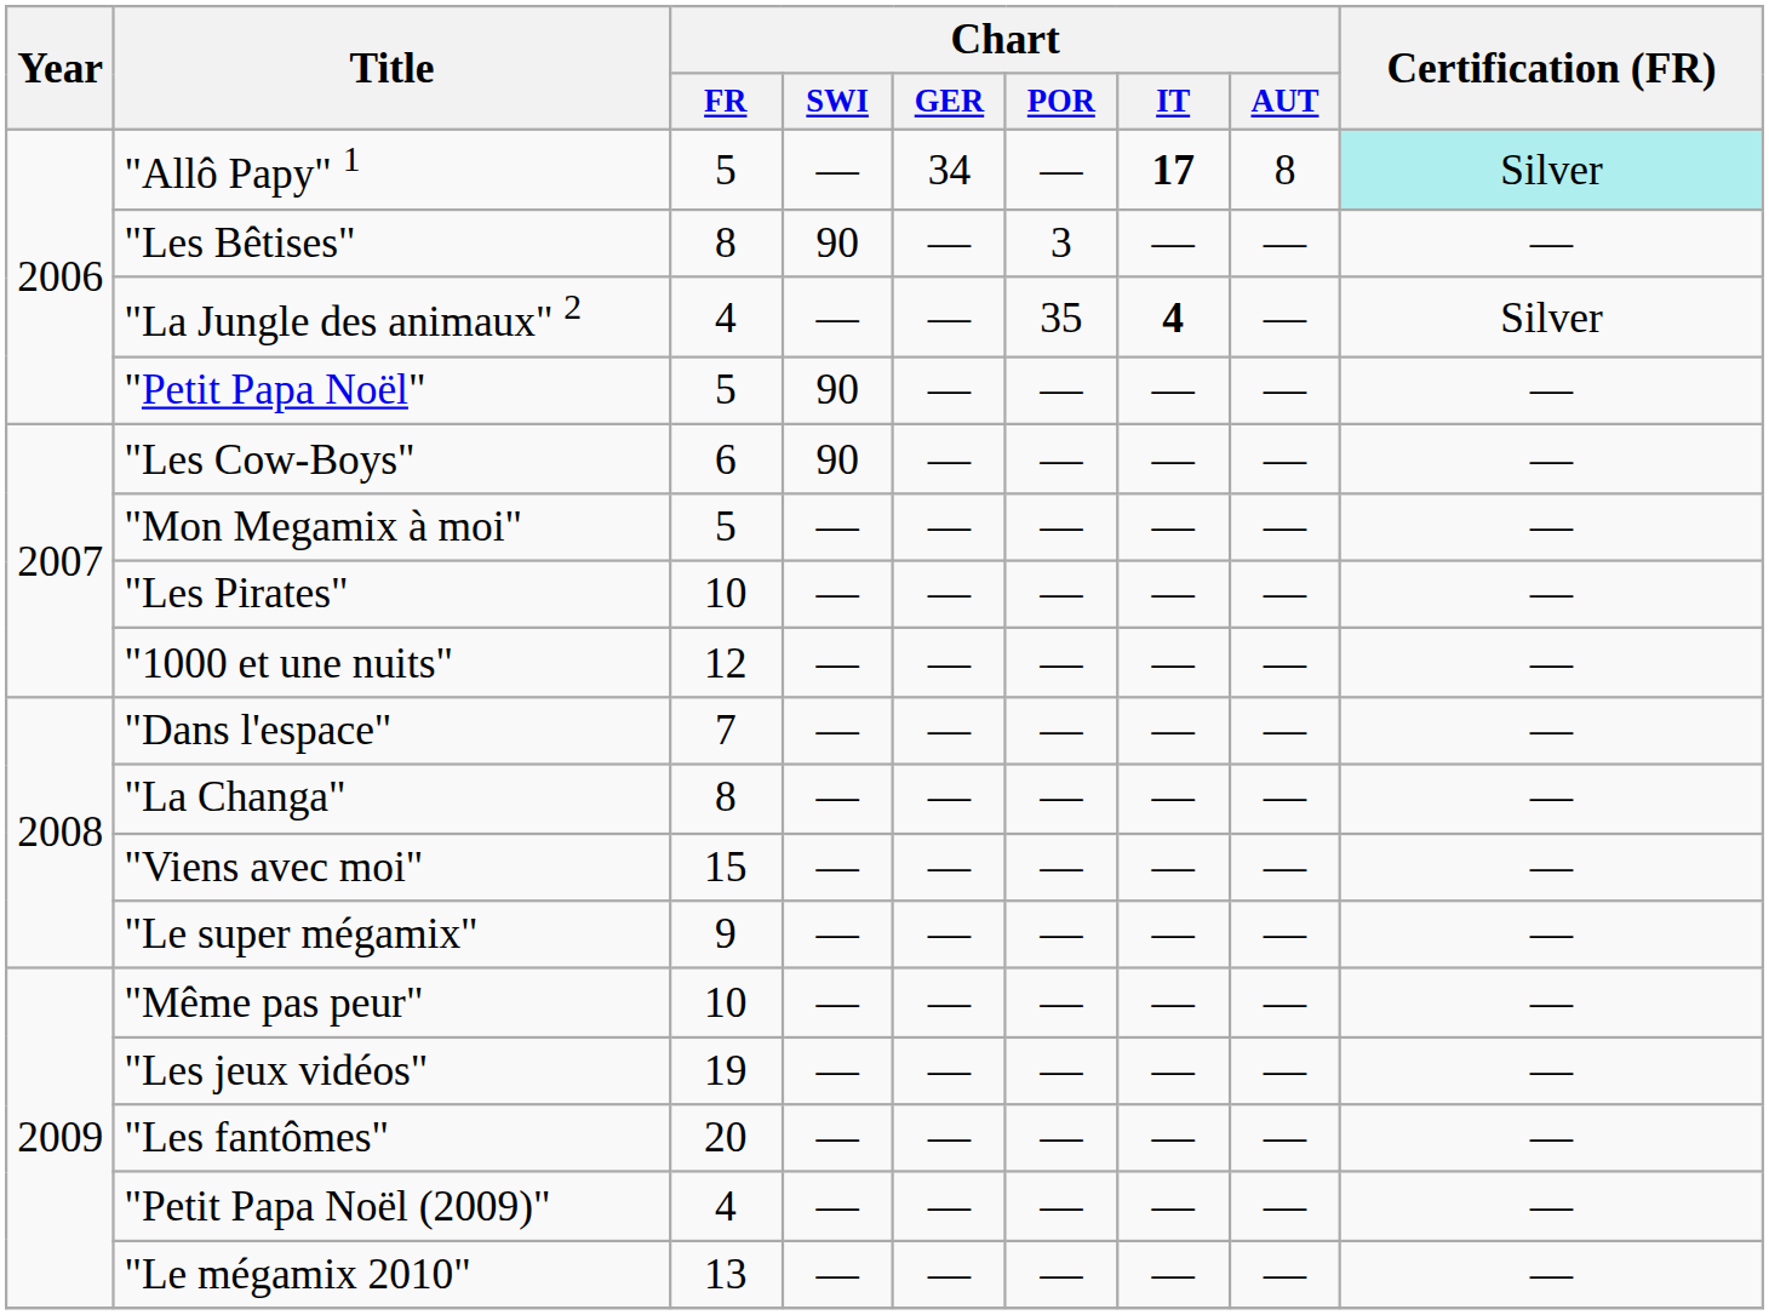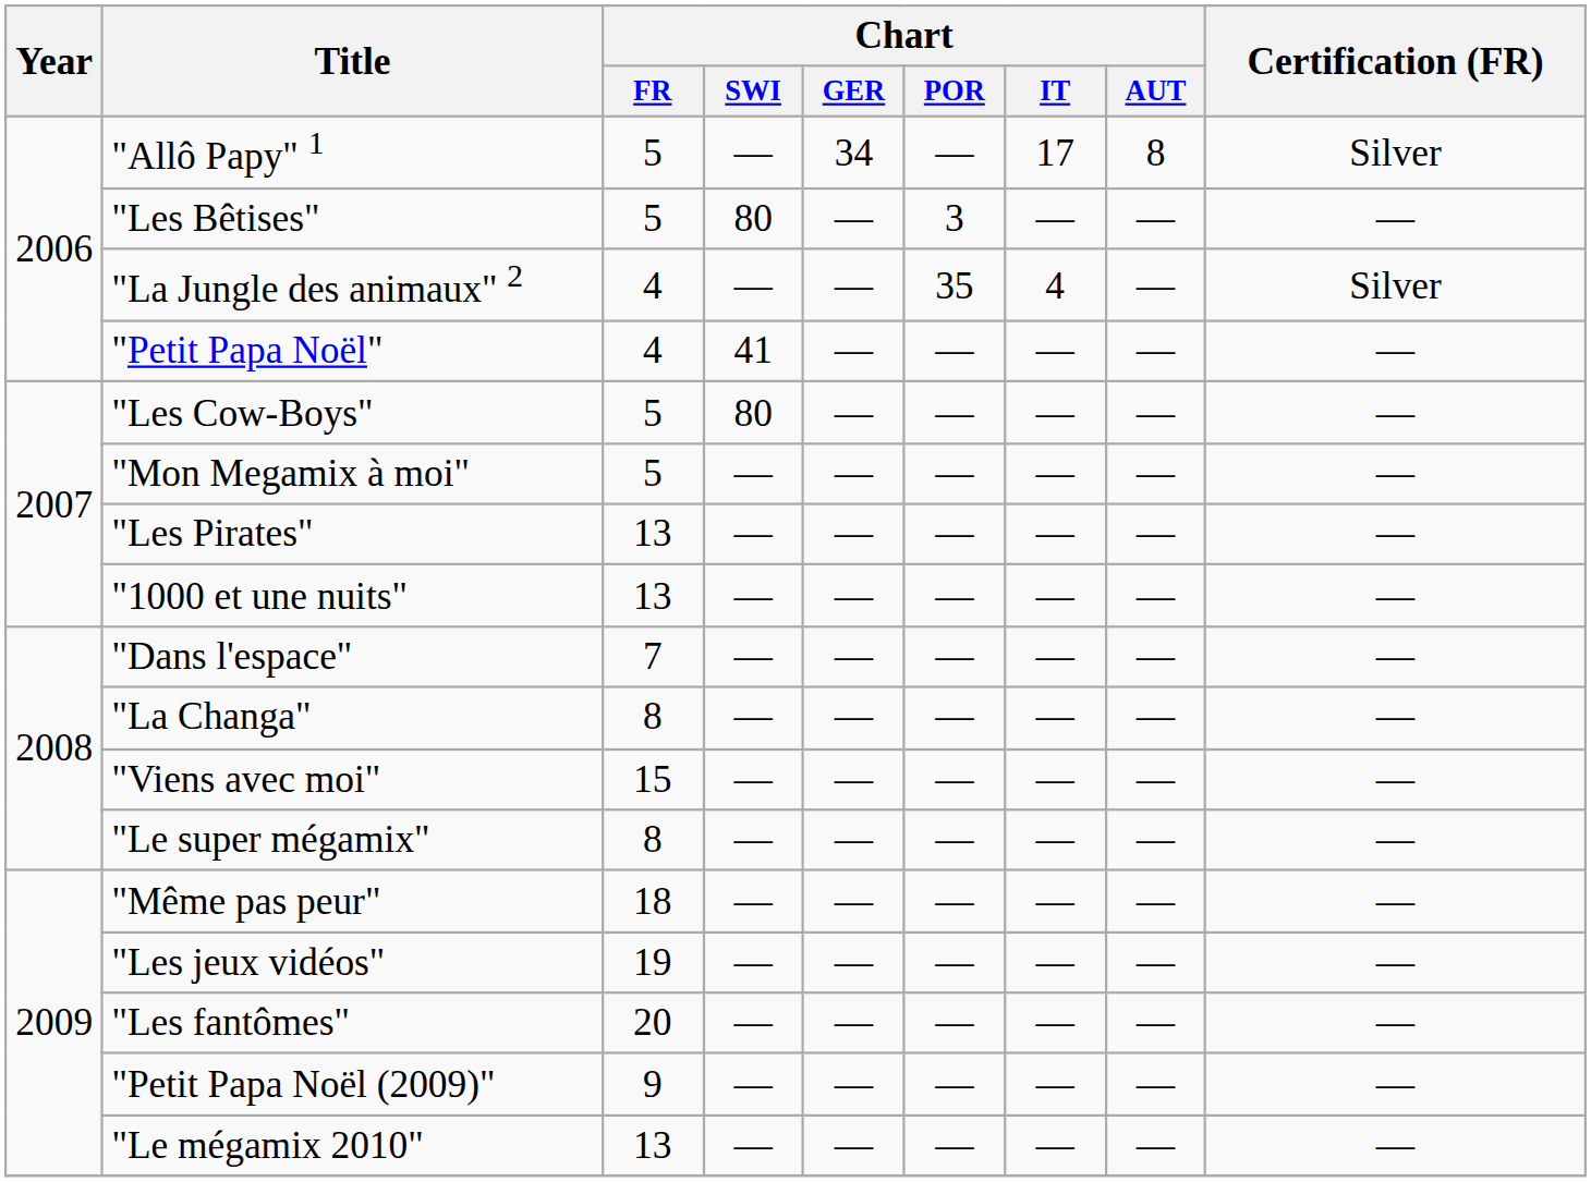 <table class="wikitable">
 <tr>
 <th rowspan="2" width="33">Year</th>
 <th rowspan="2" width="200">Title</th>
 <th colspan="6">Chart</th>
 <th rowspan="2" width="150">Certification (FR)</th>
 </tr>
 <tr>
 <th style="width:3em;font-size:75%"><a href='#'>FR</a></th>
 <th style="width:3em;font-size:75%"><a href='#'>SWI</a></th>
 <th style="width:3em;font-size:75%"><a href='#'>GER</a></th>
 <th style="width:3em;font-size:75%"><a href='#'>POR</a></th>
 <th style="width:3em;font-size:75%"><a href='#'>IT</a></th>
 <th style="width:3em;font-size:75%"><a href='#'>AUT</a></th>
 </tr>
 <tr>
 <td align="center" rowspan="4">2006</td>
 <td>"Allô Papy" <sup>1</sup> </td>
 <td align="center">5</td>
 <td align="center">—</td>
 <td align="center">34</td>
 <td align="center">—</td>
-<td align="center"><strong>17</strong></td>
+<td align="center">17</td>
 <td align="center">8</td>
-<td align="center" style="background: paleturquoise;">Silver</td>
+<td align="center">Silver</td>
 </tr>
 <tr>
 <td>"Les Bêtises" </td>
-<td align="center">8</td>
-<td align="center">90</td>
+<td align="center">5</td>
+<td align="center">80</td>
 <td align="center">—</td>
 <td align="center">3</td>
 <td align="center">—</td>
 <td align="center">—</td>
 <td align="center">—</td>
 </tr>
 <tr>
 <td>"La Jungle des animaux" <sup>2</sup> </td>
 <td align="center">4</td>
 <td align="center">—</td>
 <td align="center">—</td>
 <td align="center">35</td>
-<td align="center"><strong>4</strong></td>
+<td align="center">4</td>
 <td align="center">—</td>
 <td align="center">Silver</td>
 </tr>
 <tr>
 <td>"<a href='#'>Petit Papa Noël</a>" </td>
-<td align="center">5</td>
-<td align="center">90</td>
+<td align="center">4</td>
+<td align="center">41</td>
 <td align="center">—</td>
 <td align="center">—</td>
 <td align="center">—</td>
 <td align="center">—</td>
 <td align="center">—</td>
 </tr>
 <tr>
 <td align="center" rowspan="4">2007</td>
 <td>"Les Cow-Boys" </td>
-<td align="center">6</td>
-<td align="center">90</td>
+<td align="center">5</td>
+<td align="center">80</td>
 <td align="center">—</td>
 <td align="center">—</td>
 <td align="center">—</td>
 <td align="center">—</td>
 <td align="center">—</td>
 </tr>
 <tr>
 <td>"Mon Megamix à moi" </td>
 <td align="center">5</td>
 <td align="center">—</td>
 <td align="center">—</td>
 <td align="center">—</td>
 <td align="center">—</td>
 <td align="center">—</td>
 <td align="center">—</td>
 </tr>
 <tr>
 <td>"Les Pirates" </td>
-<td align="center">10</td>
+<td align="center">13</td>
 <td align="center">—</td>
 <td align="center">—</td>
 <td align="center">—</td>
 <td align="center">—</td>
 <td align="center">—</td>
 <td align="center">—</td>
 </tr>
 <tr>
 <td>"1000 et une nuits" </td>
-<td align="center">12</td>
+<td align="center">13</td>
 <td align="center">—</td>
 <td align="center">—</td>
 <td align="center">—</td>
 <td align="center">—</td>
 <td align="center">—</td>
 <td align="center">—</td>
 </tr>
 <tr>
 <td align="center" rowspan="4">2008</td>
 <td>"Dans l'espace" </td>
 <td align="center">7</td>
 <td align="center">—</td>
 <td align="center">—</td>
 <td align="center">—</td>
 <td align="center">—</td>
 <td align="center">—</td>
 <td align="center">—</td>
 </tr>
 <tr>
 <td>"La Changa" </td>
 <td align="center">8</td>
 <td align="center">—</td>
 <td align="center">—</td>
 <td align="center">—</td>
 <td align="center">—</td>
 <td align="center">—</td>
 <td align="center">—</td>
 </tr>
 <tr>
 <td>"Viens avec moi" </td>
 <td align="center">15</td>
 <td align="center">—</td>
 <td align="center">—</td>
 <td align="center">—</td>
 <td align="center">—</td>
 <td align="center">—</td>
 <td align="center">—</td>
 </tr>
 <tr>
 <td>"Le super mégamix" </td>
-<td align="center">9</td>
+<td align="center">8</td>
 <td align="center">—</td>
 <td align="center">—</td>
 <td align="center">—</td>
 <td align="center">—</td>
 <td align="center">—</td>
 <td align="center">—</td>
 </tr>
 <tr>
 <td align="center" rowspan="5">2009</td>
 <td>"Même pas peur" </td>
-<td align="center">10</td>
+<td align="center">18</td>
 <td align="center">—</td>
 <td align="center">—</td>
 <td align="center">—</td>
 <td align="center">—</td>
 <td align="center">—</td>
 <td align="center">—</td>
 </tr>
 <tr>
 <td>"Les jeux vidéos" </td>
 <td align="center">19</td>
 <td align="center">—</td>
 <td align="center">—</td>
 <td align="center">—</td>
 <td align="center">—</td>
 <td align="center">—</td>
 <td align="center">—</td>
 </tr>
 <tr>
 <td>"Les fantômes" </td>
 <td align="center">20</td>
 <td align="center">—</td>
 <td align="center">—</td>
 <td align="center">—</td>
 <td align="center">—</td>
 <td align="center">—</td>
 <td align="center">—</td>
 </tr>
 <tr>
 <td>"Petit Papa Noël (2009)" </td>
-<td align="center">4</td>
+<td align="center">9</td>
 <td align="center">—</td>
 <td align="center">—</td>
 <td align="center">—</td>
 <td align="center">—</td>
 <td align="center">—</td>
 <td align="center">—</td>
 </tr>
 <tr>
 <td>"Le mégamix 2010" </td>
 <td align="center">13</td>
 <td align="center">—</td>
 <td align="center">—</td>
 <td align="center">—</td>
 <td align="center">—</td>
 <td align="center">—</td>
 <td align="center">—</td>
 </tr>
 <tr>
 </tr>
 </table>
